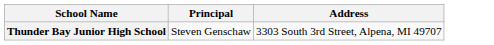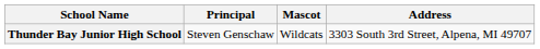 <table class="wikitable sortable plainrowheaders">
 <tr>
 <th scope="col">School Name</th>
 <th scope="col">Principal</th>
+<th scope="col">Mascot</th>
 <th scope="col">Address</th>
 </tr>
 <tr>
 <th scope="row">Thunder Bay Junior High School</th>
 <td>Steven Genschaw</td>
+<td>Wildcats</td>
 <td>3303 South 3rd Street, Alpena, MI 49707</td>
 </tr>
 </table>
